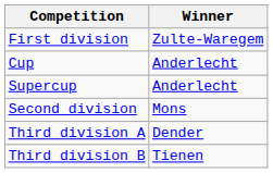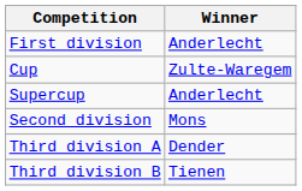 <table class="wikitable">
 <tr>
 <th>Competition</th>
 <th>Winner</th>
 </tr>
 <tr>
 <td><a href='#'>First division</a></td>
-<td><a href='#'>Zulte-Waregem</a></td>
+<td><a href='#'>Anderlecht</a></td>
 </tr>
 <tr>
 <td><a href='#'>Cup</a></td>
-<td><a href='#'>Anderlecht</a></td>
+<td><a href='#'>Zulte-Waregem</a></td>
 </tr>
 <tr>
 <td><a href='#'>Supercup</a></td>
 <td><a href='#'>Anderlecht</a></td>
 </tr>
 <tr>
 <td><a href='#'>Second division</a></td>
 <td><a href='#'>Mons</a></td>
 </tr>
 <tr>
 <td><a href='#'>Third division A</a></td>
 <td><a href='#'>Dender</a></td>
 </tr>
 <tr>
 <td><a href='#'>Third division B</a></td>
 <td><a href='#'>Tienen</a></td>
 </tr>
 </table>
